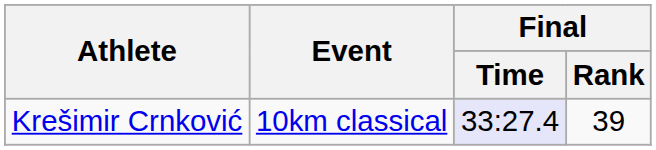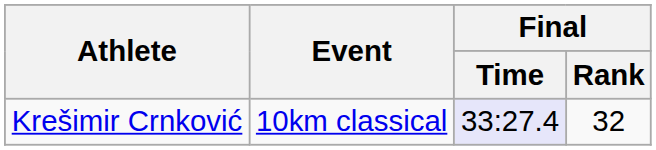 <table class="wikitable">
 <tr>
 <th rowspan="2">Athlete</th>
 <th rowspan="2">Event</th>
 <th colspan="2">Final</th>
 </tr>
 <tr>
 <th>Time</th>
 <th>Rank</th>
 </tr>
 <tr>
 <td rowspan="1"><a href='#'>Krešimir Crnković</a></td>
 <td><a href='#'>10km classical</a></td>
 <td align="center" style="background: lavender;">33:27.4</td>
-<td align="center">39</td>
+<td align="center">32</td>
 </tr>
 </table>
